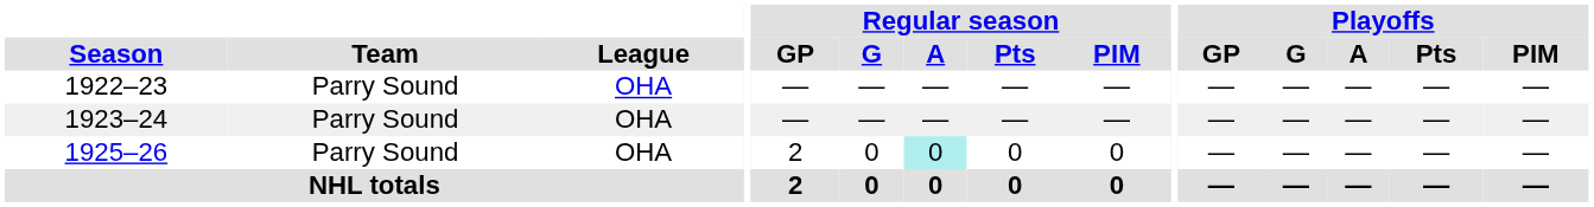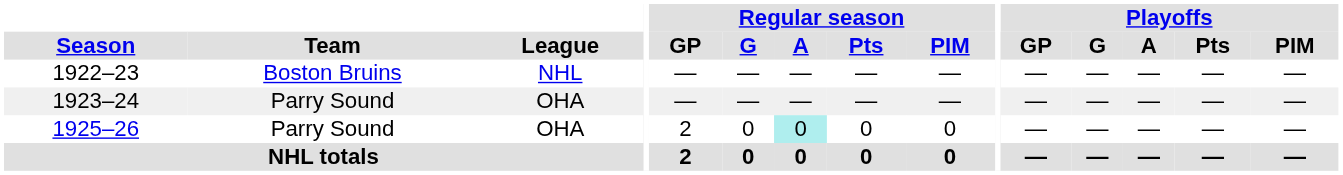 <table border="0" cellpadding="1" cellspacing="0" style="text-align:center; width:60em">
 <tr bgcolor="#e0e0e0">
 <th colspan="3" bgcolor="#ffffff"></th>
 <th rowspan="100" bgcolor="#ffffff"></th>
 <th colspan="5"><a href='#'>Regular season</a></th>
 <th rowspan="100" bgcolor="#ffffff"></th>
 <th colspan="5"><a href='#'>Playoffs</a></th>
 </tr>
 <tr bgcolor="#e0e0e0">
 <th><a href='#'>Season</a></th>
 <th>Team</th>
 <th>League</th>
 <th>GP</th>
 <th><a href='#'>G</a></th>
 <th><a href='#'>A</a></th>
 <th><a href='#'>Pts</a></th>
 <th><a href='#'>PIM</a></th>
 <th>GP</th>
 <th>G</th>
 <th>A</th>
 <th>Pts</th>
 <th>PIM</th>
 </tr>
 <tr>
 <td>1922–23</td>
-<td>Parry Sound</td>
-<td><a href='#'>OHA</a></td>
+<td><a href='#'>Boston Bruins</a></td>
+<td><a href='#'>NHL</a></td>
 <td>—</td>
 <td>—</td>
 <td>—</td>
 <td>—</td>
 <td>—</td>
 <td>—</td>
 <td>—</td>
 <td>—</td>
 <td>—</td>
 <td>—</td>
 </tr>
 <tr bgcolor="#f0f0f0">
 <td>1923–24</td>
 <td>Parry Sound</td>
 <td>OHA</td>
 <td>—</td>
 <td>—</td>
 <td>—</td>
 <td>—</td>
 <td>—</td>
 <td>—</td>
 <td>—</td>
 <td>—</td>
 <td>—</td>
 <td>—</td>
 </tr>
 <tr>
 <td><a href='#'>1925–26</a></td>
 <td>Parry Sound</td>
 <td>OHA</td>
 <td>2</td>
 <td>0</td>
 <td style="background: paleturquoise;">0</td>
 <td>0</td>
 <td>0</td>
 <td>—</td>
 <td>—</td>
 <td>—</td>
 <td>—</td>
 <td>—</td>
 </tr>
 <tr bgcolor="#e0e0e0">
 <th colspan="3">NHL totals</th>
 <th>2</th>
 <th>0</th>
 <th>0</th>
 <th>0</th>
 <th>0</th>
 <th>—</th>
 <th>—</th>
 <th>—</th>
 <th>—</th>
 <th>—</th>
 </tr>
 </table>
